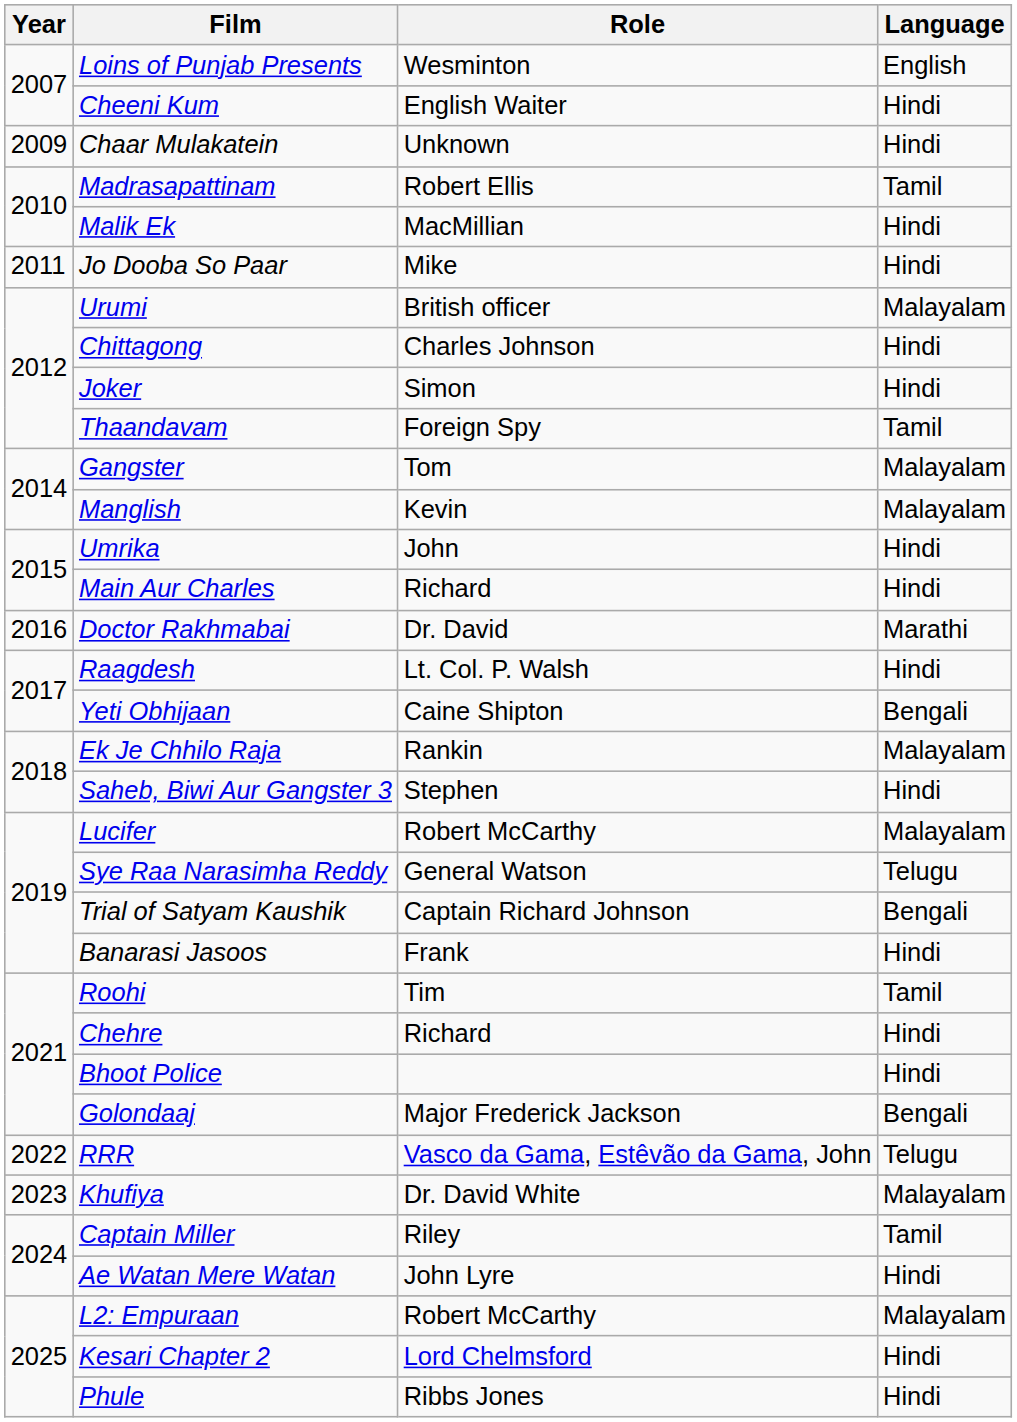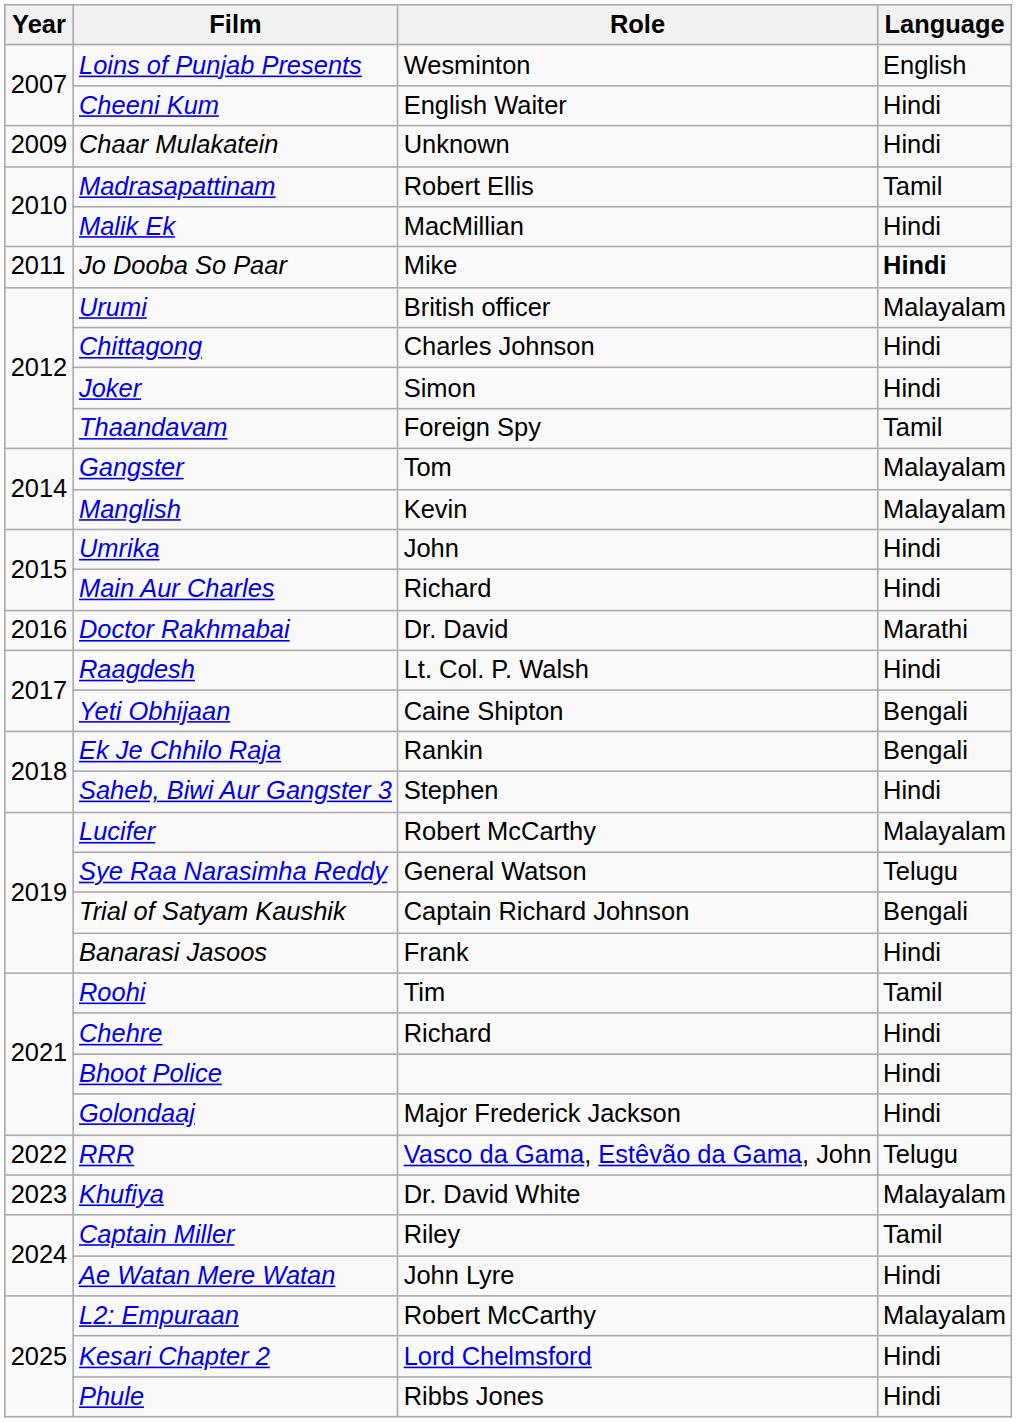 <table class="wikitable sortable">
 <tr>
 <th>Year</th>
 <th>Film</th>
 <th>Role</th>
 <th>Language</th>
 </tr>
 <tr>
 <td rowspan="2">2007</td>
 <td><em><a href='#'>Loins of Punjab Presents</a></em></td>
 <td>Wesminton</td>
 <td>English</td>
 </tr>
 <tr>
 <td><em><a href='#'>Cheeni Kum</a></em></td>
 <td>English Waiter</td>
 <td>Hindi</td>
 </tr>
 <tr>
 <td>2009</td>
 <td><em>Chaar Mulakatein</em></td>
 <td>Unknown</td>
 <td>Hindi</td>
 </tr>
 <tr>
 <td rowspan="2">2010</td>
 <td><em><a href='#'>Madrasapattinam</a></em></td>
 <td>Robert Ellis</td>
 <td>Tamil</td>
 </tr>
 <tr>
 <td><em><a href='#'>Malik Ek</a></em></td>
 <td>MacMillian</td>
 <td>Hindi</td>
 </tr>
 <tr>
 <td>2011</td>
 <td><em>Jo Dooba So Paar</em></td>
 <td>Mike</td>
-<td>Hindi</td>
+<td><strong>Hindi</strong></td>
 </tr>
 <tr>
 <td rowspan="4">2012</td>
 <td><em><a href='#'>Urumi</a></em></td>
 <td>British officer</td>
 <td>Malayalam</td>
 </tr>
 <tr>
 <td><em><a href='#'>Chittagong</a></em></td>
 <td>Charles Johnson</td>
 <td>Hindi</td>
 </tr>
 <tr>
 <td><em><a href='#'>Joker</a></em></td>
 <td>Simon</td>
 <td>Hindi</td>
 </tr>
 <tr>
 <td><em><a href='#'>Thaandavam</a></em></td>
 <td>Foreign Spy</td>
 <td>Tamil</td>
 </tr>
 <tr>
 <td rowspan="2">2014</td>
 <td><em><a href='#'>Gangster</a></em></td>
 <td>Tom</td>
 <td>Malayalam</td>
 </tr>
 <tr>
 <td><em><a href='#'>Manglish</a></em></td>
 <td>Kevin</td>
 <td>Malayalam</td>
 </tr>
 <tr>
 <td rowspan="2">2015</td>
 <td><em><a href='#'>Umrika</a></em></td>
 <td>John</td>
 <td>Hindi</td>
 </tr>
 <tr>
 <td><em><a href='#'>Main Aur Charles</a></em></td>
 <td>Richard</td>
 <td>Hindi</td>
 </tr>
 <tr>
 <td>2016</td>
 <td><em><a href='#'>Doctor Rakhmabai</a></em></td>
 <td>Dr. David</td>
 <td>Marathi</td>
 </tr>
 <tr>
 <td rowspan="2">2017</td>
 <td><em><a href='#'>Raagdesh</a></em></td>
 <td>Lt. Col. P. Walsh</td>
 <td>Hindi</td>
 </tr>
 <tr>
 <td><em><a href='#'>Yeti Obhijaan</a></em></td>
 <td>Caine Shipton</td>
 <td>Bengali</td>
 </tr>
 <tr>
 <td rowspan="2">2018</td>
 <td><em><a href='#'>Ek Je Chhilo Raja</a></em></td>
 <td>Rankin</td>
-<td>Malayalam</td>
+<td>Bengali</td>
 </tr>
 <tr>
 <td><em><a href='#'>Saheb, Biwi Aur Gangster 3</a></em></td>
 <td>Stephen</td>
 <td>Hindi</td>
 </tr>
 <tr>
 <td rowspan="4">2019</td>
 <td><em><a href='#'>Lucifer</a></em></td>
 <td>Robert McCarthy</td>
 <td>Malayalam</td>
 </tr>
 <tr>
 <td><em><a href='#'>Sye Raa Narasimha Reddy</a></em></td>
 <td>General Watson</td>
 <td>Telugu</td>
 </tr>
 <tr>
 <td><em>Trial of Satyam Kaushik</em></td>
 <td>Captain Richard Johnson</td>
 <td>Bengali</td>
 </tr>
 <tr>
 <td><em>Banarasi Jasoos</em></td>
 <td>Frank</td>
 <td>Hindi</td>
 </tr>
 <tr>
 <td rowspan="4">2021</td>
 <td><em><a href='#'>Roohi</a></em></td>
 <td>Tim</td>
 <td>Tamil</td>
 </tr>
 <tr>
 <td><em><a href='#'>Chehre</a></em></td>
 <td>Richard</td>
 <td>Hindi</td>
 </tr>
 <tr>
 <td><em><a href='#'>Bhoot Police</a></em></td>
 <td></td>
 <td>Hindi</td>
 </tr>
 <tr>
 <td><em><a href='#'>Golondaaj</a></em></td>
 <td>Major Frederick Jackson</td>
-<td>Bengali</td>
+<td>Hindi</td>
 </tr>
 <tr>
 <td>2022</td>
 <td><em><a href='#'>RRR</a></em></td>
 <td><a href='#'>Vasco da Gama</a>, <a href='#'>Estêvão da Gama</a>, John</td>
 <td>Telugu</td>
 </tr>
 <tr>
 <td>2023</td>
 <td><em><a href='#'>Khufiya</a></em></td>
 <td>Dr. David White</td>
 <td>Malayalam</td>
 </tr>
 <tr>
 <td rowspan="2">2024</td>
 <td><em><a href='#'>Captain Miller</a></em></td>
 <td>Riley</td>
 <td>Tamil</td>
 </tr>
 <tr>
 <td><em><a href='#'>Ae Watan Mere Watan</a></em></td>
 <td>John Lyre</td>
 <td>Hindi</td>
 </tr>
 <tr>
 <td rowspan="3">2025</td>
 <td><em><a href='#'>L2: Empuraan</a></em></td>
 <td>Robert McCarthy</td>
 <td>Malayalam</td>
 </tr>
 <tr>
 <td><em><a href='#'>Kesari Chapter 2</a></em></td>
 <td><a href='#'>Lord Chelmsford</a></td>
 <td>Hindi</td>
 </tr>
 <tr>
 <td><em><a href='#'>Phule</a></em></td>
 <td>Ribbs Jones</td>
 <td>Hindi</td>
 </tr>
 </table>
